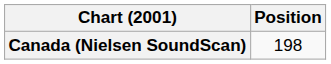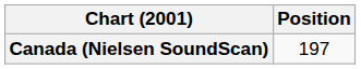 <table class="wikitable plainrowheaders" style="text-align:center">
 <tr>
 <th scope="col">Chart (2001)</th>
 <th scope="col">Position</th>
 </tr>
 <tr>
 <th scope="row">Canada (Nielsen SoundScan)</th>
-<td>198</td>
+<td>197</td>
 </tr>
 </table>
